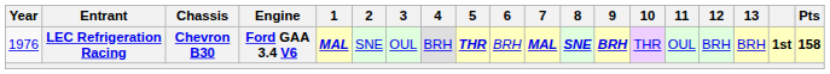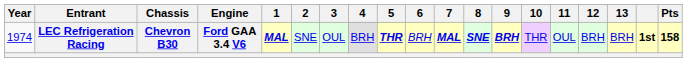 <table class="wikitable" style="text-align:center; font-size:90%">
 <tr>
 <th>Year</th>
 <th>Entrant</th>
 <th>Chassis</th>
 <th>Engine</th>
 <th>1</th>
 <th>2</th>
 <th>3</th>
 <th>4</th>
 <th>5</th>
 <th>6</th>
 <th>7</th>
 <th>8</th>
 <th>9</th>
 <th>10</th>
 <th>11</th>
 <th>12</th>
 <th>13</th>
 <th></th>
 <th>Pts</th>
 </tr>
 <tr>
-<td><a href='#'>1976</a></td>
+<td><a href='#'>1974</a></td>
 <th><a href='#'>LEC Refrigeration Racing</a></th>
 <th><a href='#'>Chevron</a> <a href='#'>B30</a></th>
 <th><a href='#'>Ford</a> GAA 3.4 <a href='#'>V6</a></th>
 <td style="background:#FFFFBF;"><strong><em><a href='#'>MAL</a></em></strong><br></td>
 <td style="background:#DFFFDF;"><a href='#'>SNE</a><br></td>
 <td style="background:#DFFFDF;"><a href='#'>OUL</a><br></td>
 <td style="background:#DFDFDF;"><a href='#'>BRH</a><br></td>
 <td style="background:#FFFFBF;"><strong><em><a href='#'>THR</a></em></strong><br></td>
 <td style="background:#FFFFBF;"><em><a href='#'>BRH</a></em><br></td>
 <td style="background:#FFFFBF;"><strong><em><a href='#'>MAL</a></em></strong><br></td>
 <td style="background:#DFFFDF;"><strong><em><a href='#'>SNE</a></em><br></strong></td>
 <td style="background:#FFFFBF;"><strong><em><a href='#'>BRH</a></em></strong><br></td>
 <td style="background:#EFCFFF;"><a href='#'>THR</a><br></td>
 <td style="background:#DFFFDF;"><a href='#'>OUL</a><br></td>
 <td style="background:#DFFFDF;"><a href='#'>BRH</a><br></td>
 <td style="background:#FFFFBF;"><a href='#'>BRH</a><br></td>
 <th style="background:#FFFFBF;">1st</th>
 <th style="background:#FFFFBF;">158</th>
 </tr>
 <tr>
 <th colspan="19"></th>
 </tr>
 </table>
